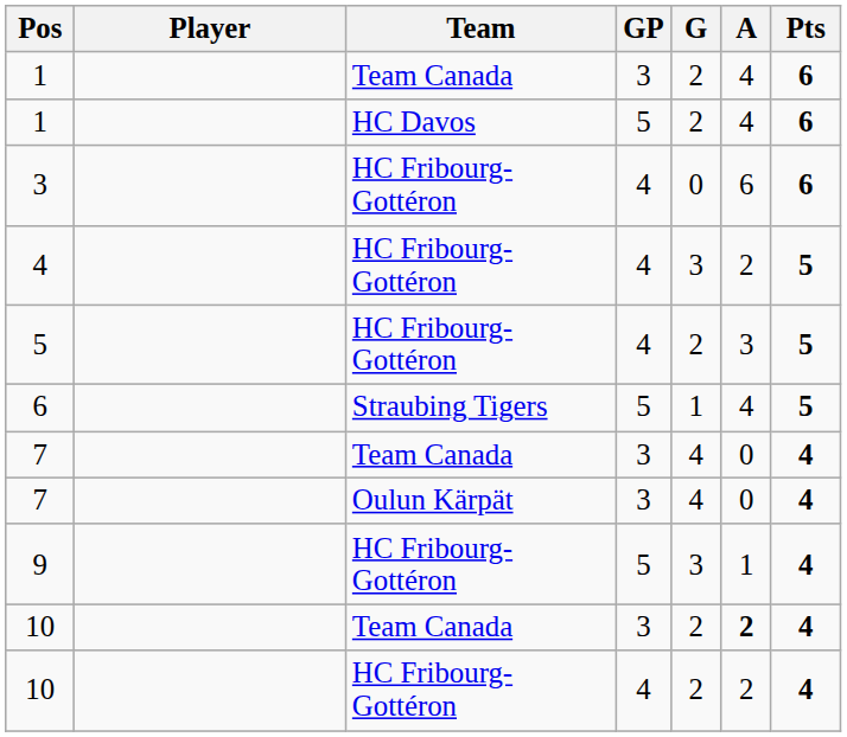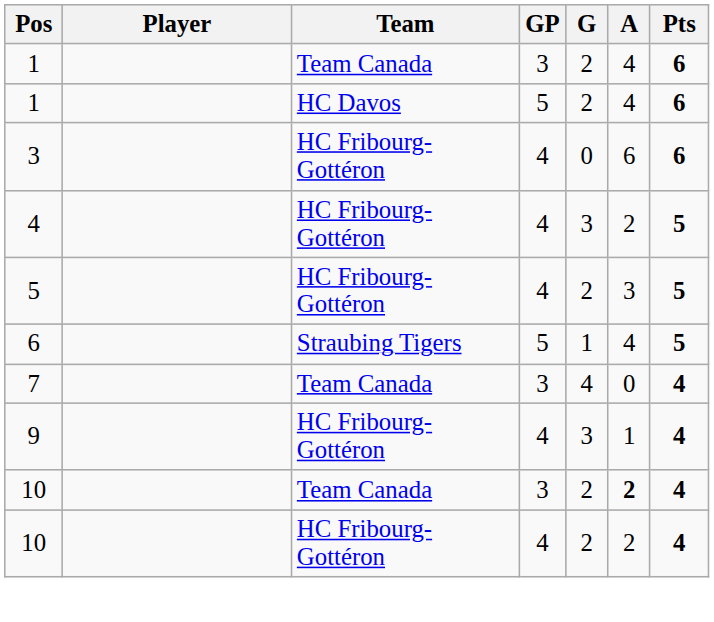 <table class="wikitable sortable" style="text-align: center;">
 <tr>
 <th width=30>Pos</th>
 <th width=140>Player</th>
 <th width=140>Team</th>
 <th width=20>GP</th>
 <th width=20>G</th>
 <th width=20>A</th>
 <th width=30>Pts</th>
 </tr>
 <tr>
 <td>1</td>
 <td style="text-align:left"></td>
 <td style="text-align:left"><a href='#'>Team Canada</a></td>
 <td>3</td>
 <td>2</td>
 <td>4</td>
 <td><strong>6</strong></td>
 </tr>
 <tr>
 <td>1</td>
 <td style="text-align:left"></td>
 <td style="text-align:left"><a href='#'>HC Davos</a></td>
 <td>5</td>
 <td>2</td>
 <td>4</td>
 <td><strong>6</strong></td>
 </tr>
 <tr>
 <td>3</td>
 <td style="text-align:left"></td>
 <td style="text-align:left"><a href='#'>HC Fribourg-Gottéron</a></td>
 <td>4</td>
 <td>0</td>
 <td>6</td>
 <td><strong>6</strong></td>
 </tr>
 <tr>
 <td>4</td>
 <td style="text-align:left"></td>
 <td style="text-align:left"><a href='#'>HC Fribourg-Gottéron</a></td>
 <td>4</td>
 <td>3</td>
 <td>2</td>
 <td><strong>5</strong></td>
 </tr>
 <tr>
 <td>5</td>
 <td style="text-align:left"></td>
 <td style="text-align:left"><a href='#'>HC Fribourg-Gottéron</a></td>
 <td>4</td>
 <td>2</td>
 <td>3</td>
 <td><strong>5</strong></td>
 </tr>
 <tr>
 <td>6</td>
 <td style="text-align:left"></td>
 <td style="text-align:left"><a href='#'>Straubing Tigers</a></td>
 <td>5</td>
 <td>1</td>
 <td>4</td>
 <td><strong>5</strong></td>
 </tr>
 <tr>
 <td>7</td>
 <td style="text-align:left"></td>
 <td style="text-align:left"><a href='#'>Team Canada</a></td>
 <td>3</td>
 <td>4</td>
 <td>0</td>
 <td><strong>4</strong></td>
 </tr>
 <tr>
-<td>7</td>
-<td style="text-align:left"></td>
-<td style="text-align:left"><a href='#'>Oulun Kärpät</a></td>
-<td>3</td>
-<td>4</td>
-<td>0</td>
-<td><strong>4</strong></td>
-</tr>
-<tr>
 <td>9</td>
 <td style="text-align:left"></td>
 <td style="text-align:left"><a href='#'>HC Fribourg-Gottéron</a></td>
-<td>5</td>
+<td>4</td>
 <td>3</td>
 <td>1</td>
 <td><strong>4</strong></td>
 </tr>
 <tr>
 <td>10</td>
 <td style="text-align:left"></td>
 <td style="text-align:left"><a href='#'>Team Canada</a></td>
 <td>3</td>
 <td>2</td>
 <td><strong>2</strong></td>
 <td><strong>4</strong></td>
 </tr>
 <tr>
 <td>10</td>
 <td style="text-align:left"></td>
 <td style="text-align:left"><a href='#'>HC Fribourg-Gottéron</a></td>
 <td>4</td>
 <td>2</td>
 <td>2</td>
 <td><strong>4</strong></td>
 </tr>
 </table>
